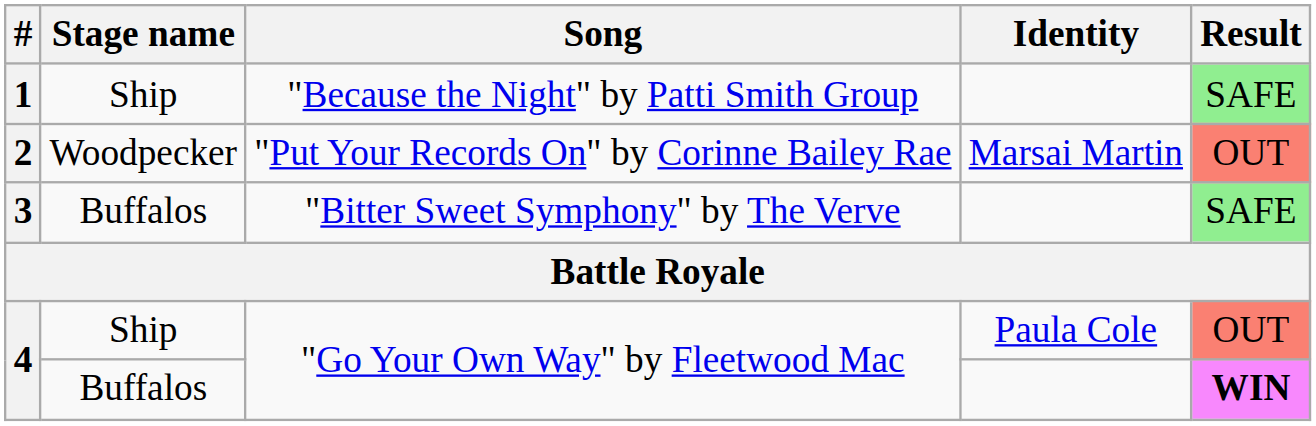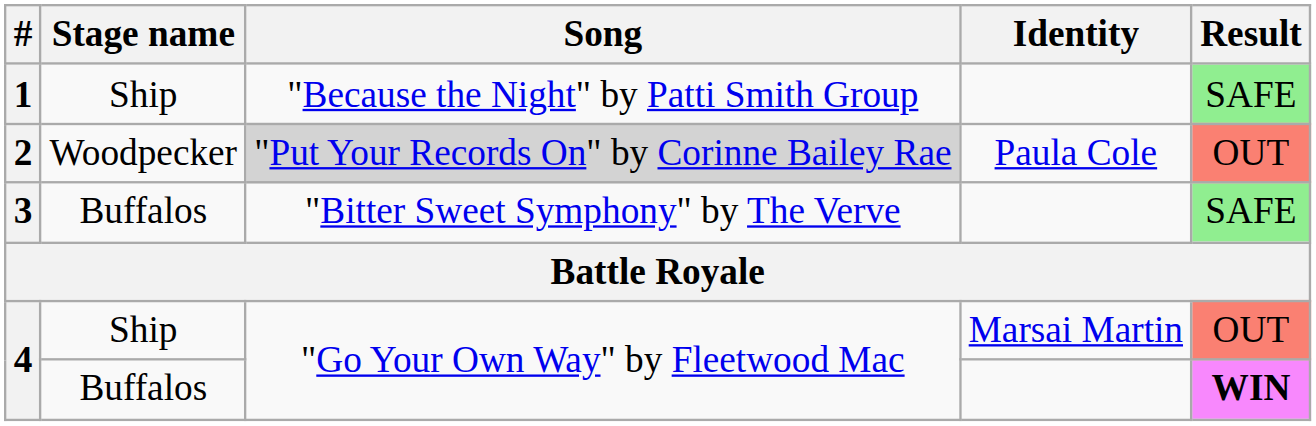 <table class="wikitable plainrowheaders" style="text-align: center;">
 <tr>
 <th>#</th>
 <th>Stage name</th>
 <th>Song</th>
 <th>Identity</th>
 <th>Result</th>
 </tr>
 <tr>
 <th>1</th>
 <td>Ship</td>
 <td>"<a href='#'>Because the Night</a>" by <a href='#'>Patti Smith Group</a></td>
 <td></td>
 <td bgcolor=lightgreen>SAFE</td>
 </tr>
 <tr>
 <th>2</th>
 <td>Woodpecker</td>
-<td>"<a href='#'>Put Your Records On</a>" by <a href='#'>Corinne Bailey Rae</a></td>
-<td><a href='#'>Marsai Martin</a></td>
+<td style="background: lightgrey;">"<a href='#'>Put Your Records On</a>" by <a href='#'>Corinne Bailey Rae</a></td>
+<td><a href='#'>Paula Cole</a></td>
 <td bgcolor="salmon">OUT</td>
 </tr>
 <tr>
 <th>3</th>
 <td>Buffalos</td>
 <td>"<a href='#'>Bitter Sweet Symphony</a>" by <a href='#'>The Verve</a></td>
 <td></td>
 <td bgcolor=lightgreen>SAFE</td>
 </tr>
 <tr>
 <th colspan="5">Battle Royale</th>
 </tr>
 <tr>
 <th rowspan=4>4</th>
 <td>Ship</td>
 <td rowspan=2>"<a href='#'>Go Your Own Way</a>" by <a href='#'>Fleetwood Mac</a></td>
-<td><a href='#'>Paula Cole</a></td>
+<td><a href='#'>Marsai Martin</a></td>
 <td bgcolor="salmon">OUT</td>
 </tr>
 <tr>
 <td>Buffalos</td>
 <td></td>
 <td bgcolor="#F888FD"><strong>WIN</strong></td>
 </tr>
 </table>
